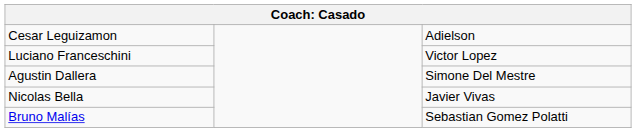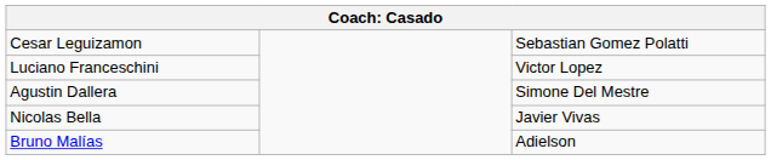 <table class="wikitable"  style="margin:1em auto;">
 <tr>
 <th width="750" colspan="3"><strong>Coach: Casado</strong></th>
 </tr>
 <tr>
 <td width="250"> Cesar Leguizamon</td>
 <td width="250" rowspan="6"></td>
-<td> Adielson</td>
+<td width="250"> Sebastian Gomez Polatti</td>
 </tr>
 <tr>
 <td width="250"> Luciano Franceschini</td>
 <td width="250"> Victor Lopez</td>
 </tr>
 <tr>
 <td width="250"> Agustin Dallera</td>
 <td width="250"> Simone Del Mestre</td>
 </tr>
 <tr>
 <td width="250"> Nicolas Bella</td>
 <td width="250"> Javier Vivas</td>
 </tr>
 <tr>
 <td width="250"> <a href='#'>Bruno Malías</a></td>
-<td width="250"> Sebastian Gomez Polatti</td>
+<td> Adielson</td>
 </tr>
 </table>
